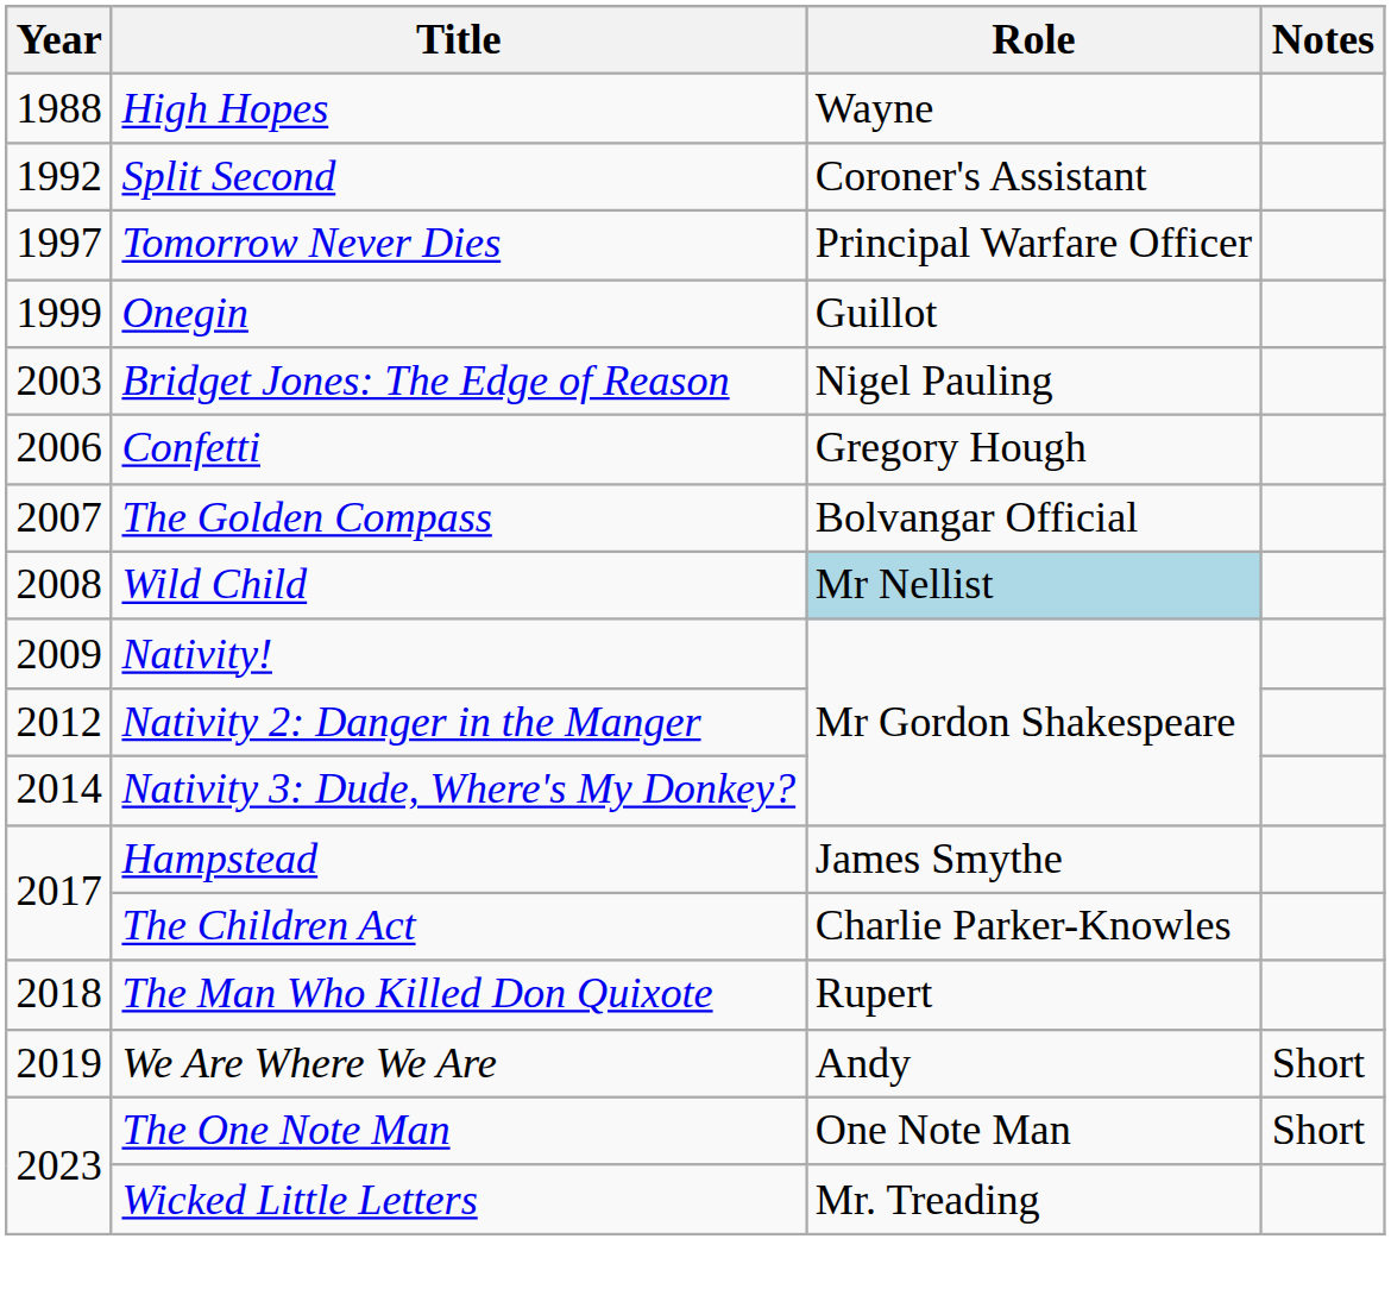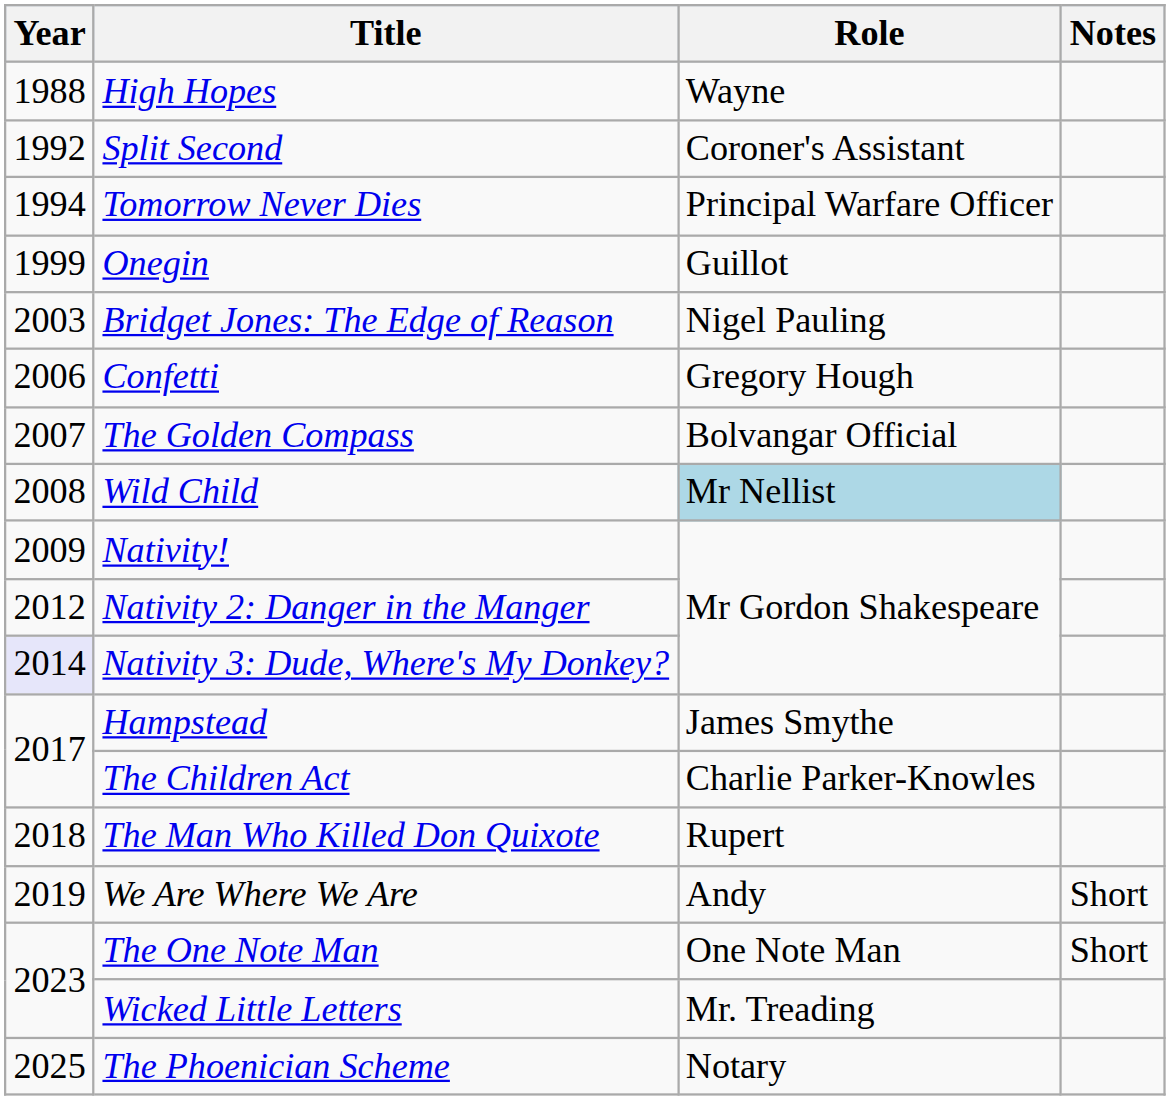 <table class="wikitable">
 <tr style="background:#b0c4de; text-align:center;">
 <th>Year</th>
 <th>Title</th>
 <th>Role</th>
 <th>Notes</th>
 </tr>
 <tr>
 <td>1988</td>
 <td><em><a href='#'>High Hopes</a></em></td>
 <td>Wayne</td>
 <td></td>
 </tr>
 <tr>
 <td>1992</td>
 <td><em><a href='#'>Split Second</a></em></td>
 <td>Coroner's Assistant</td>
 <td></td>
 </tr>
 <tr>
-<td>1997</td>
+<td>1994</td>
 <td><em><a href='#'>Tomorrow Never Dies</a></em></td>
 <td>Principal Warfare Officer</td>
 <td></td>
 </tr>
 <tr>
 <td>1999</td>
 <td><em><a href='#'>Onegin</a></em></td>
 <td>Guillot</td>
 <td></td>
 </tr>
 <tr>
 <td>2003</td>
 <td><em><a href='#'>Bridget Jones: The Edge of Reason</a></em></td>
 <td>Nigel Pauling</td>
 <td></td>
 </tr>
 <tr>
 <td>2006</td>
 <td><em><a href='#'>Confetti</a></em></td>
 <td>Gregory Hough</td>
 <td></td>
 </tr>
 <tr>
 <td>2007</td>
 <td><em><a href='#'>The Golden Compass</a></em></td>
 <td>Bolvangar Official</td>
 <td></td>
 </tr>
 <tr>
 <td>2008</td>
 <td><em><a href='#'>Wild Child</a></em></td>
 <td style="background: lightblue;">Mr Nellist</td>
 <td></td>
 </tr>
 <tr>
 <td>2009</td>
 <td><em><a href='#'>Nativity!</a></em></td>
 <td rowspan=3>Mr Gordon Shakespeare</td>
 <td></td>
 </tr>
 <tr>
 <td>2012</td>
 <td><em><a href='#'>Nativity 2: Danger in the Manger</a></em></td>
 <td></td>
 </tr>
 <tr>
-<td>2014</td>
+<td style="background: lavender;">2014</td>
 <td><em><a href='#'>Nativity 3: Dude, Where's My Donkey?</a></em></td>
 <td></td>
 </tr>
 <tr>
 <td rowspan=2>2017</td>
 <td><em><a href='#'>Hampstead</a></em></td>
 <td>James Smythe</td>
 <td></td>
 </tr>
 <tr>
 <td><em><a href='#'>The Children Act</a></em></td>
 <td>Charlie Parker-Knowles</td>
 <td></td>
 </tr>
 <tr>
 <td>2018</td>
 <td><em><a href='#'>The Man Who Killed Don Quixote</a></em></td>
 <td>Rupert</td>
 <td></td>
 </tr>
 <tr>
 <td>2019</td>
 <td><em>We Are Where We Are</em></td>
 <td>Andy</td>
 <td>Short</td>
 </tr>
 <tr>
 <td rowspan=2>2023</td>
 <td><em><a href='#'>The One Note Man</a></em></td>
 <td>One Note Man</td>
 <td>Short</td>
 </tr>
 <tr>
 <td><em><a href='#'>Wicked Little Letters</a></em></td>
 <td>Mr. Treading</td>
 <td></td>
 </tr>
+<tr>
+<td>2025</td>
+<td><em><a href='#'>The Phoenician Scheme</a></em></td>
+<td>Notary</td>
+<td></td>
+</tr>
 </table>
